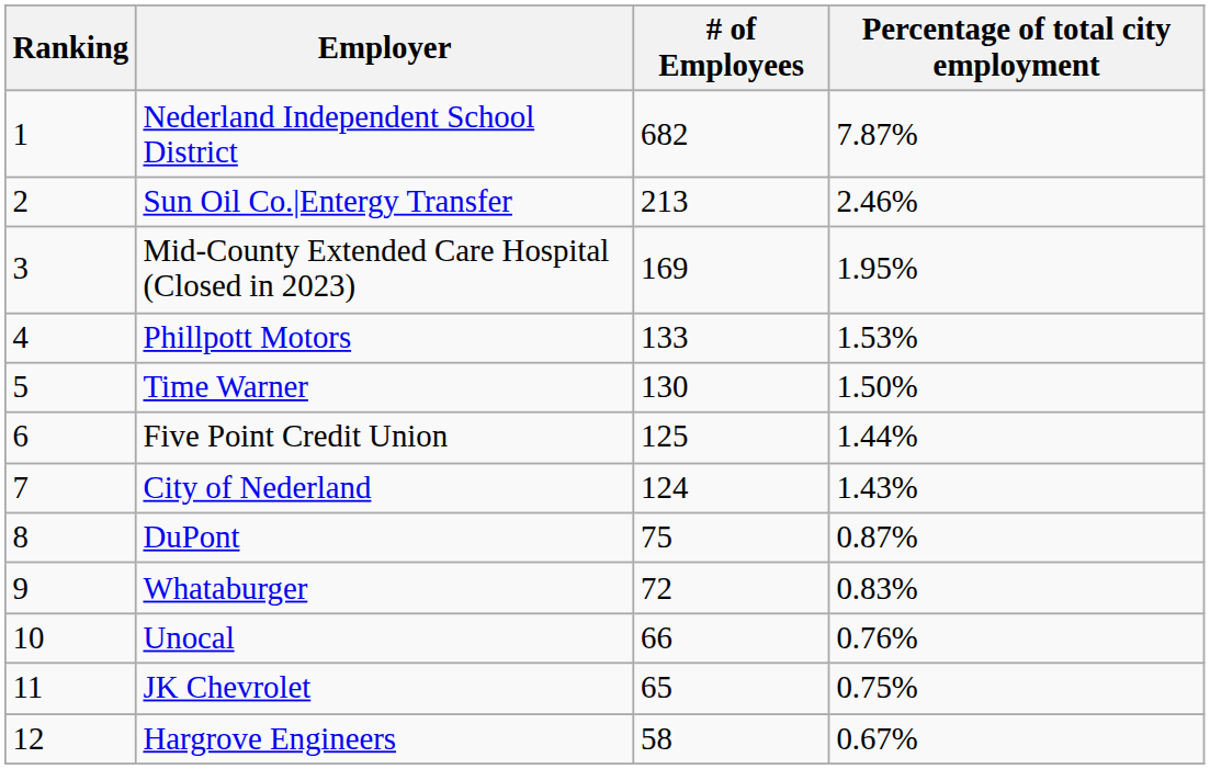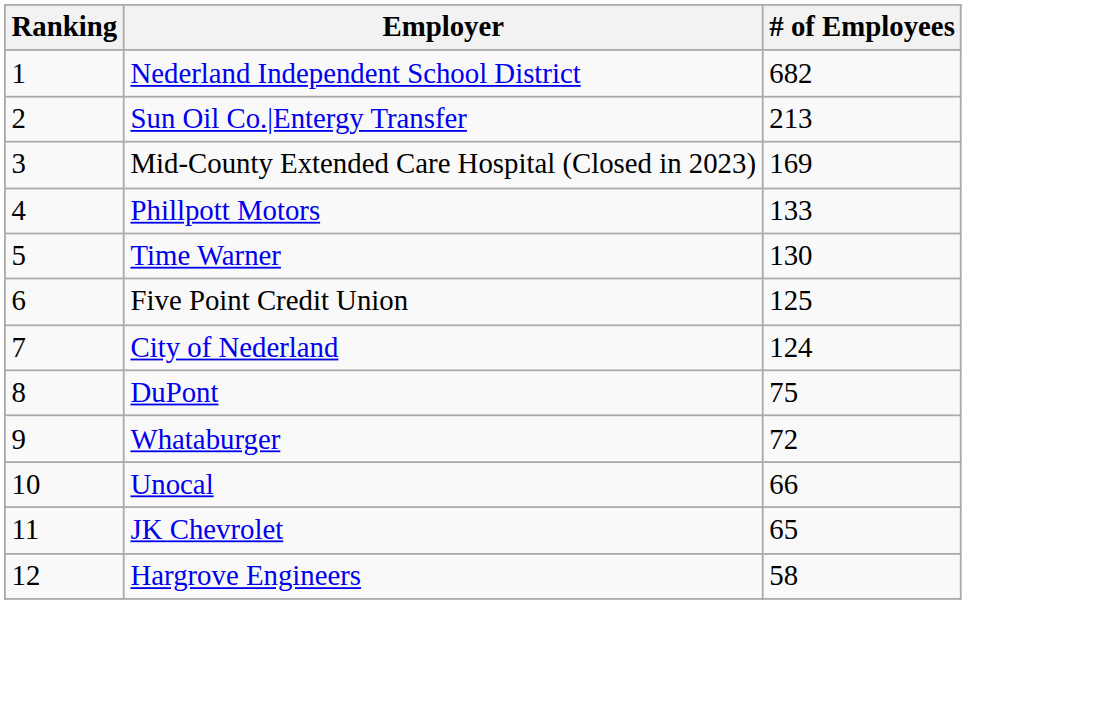 <table class="wikitable sortable">
 <tr>
 <th>Ranking</th>
 <th>Employer</th>
 <th># of Employees</th>
-<th>Percentage of total city employment</th>
 </tr>
 <tr>
 <td>1</td>
 <td><a href='#'>Nederland Independent School District</a></td>
 <td>682</td>
-<td>7.87%</td>
 </tr>
 <tr>
 <td>2</td>
 <td><a href='#'>Sun Oil Co.|Entergy Transfer</a></td>
 <td>213</td>
-<td>2.46%</td>
 </tr>
 <tr>
 <td>3</td>
 <td>Mid-County Extended Care Hospital (Closed in 2023)</td>
 <td>169</td>
-<td>1.95%</td>
 </tr>
 <tr>
 <td>4</td>
 <td><a href='#'>Phillpott Motors</a></td>
 <td>133</td>
-<td>1.53%</td>
 </tr>
 <tr>
 <td>5</td>
 <td><a href='#'>Time Warner</a></td>
 <td>130</td>
-<td>1.50%</td>
 </tr>
 <tr>
 <td>6</td>
 <td>Five Point Credit Union</td>
 <td>125</td>
-<td>1.44%</td>
 </tr>
 <tr>
 <td>7</td>
 <td><a href='#'>City of Nederland</a></td>
 <td>124</td>
-<td>1.43%</td>
 </tr>
 <tr>
 <td>8</td>
 <td><a href='#'>DuPont</a></td>
 <td>75</td>
-<td>0.87%</td>
 </tr>
 <tr>
 <td>9</td>
 <td><a href='#'>Whataburger</a></td>
 <td>72</td>
-<td>0.83%</td>
 </tr>
 <tr>
 <td>10</td>
 <td><a href='#'>Unocal</a></td>
 <td>66</td>
-<td>0.76%</td>
 </tr>
 <tr>
 <td>11</td>
 <td><a href='#'>JK Chevrolet</a></td>
 <td>65</td>
-<td>0.75%</td>
 </tr>
 <tr>
 <td>12</td>
 <td><a href='#'>Hargrove Engineers</a></td>
 <td>58</td>
-<td>0.67%</td>
 </tr>
 </table>
